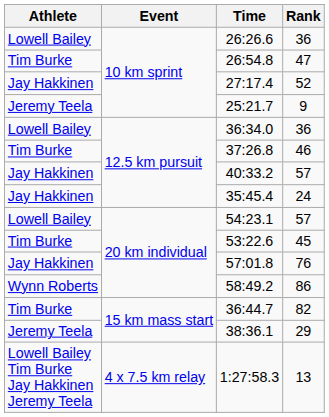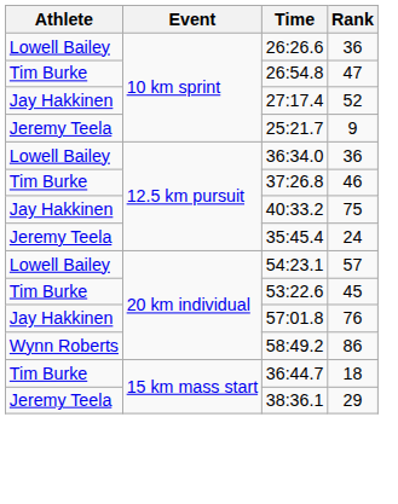 <table class=wikitable style=font-size:90%;text-align:center>
 <tr>
 <th>Athlete</th>
 <th>Event</th>
 <th>Time</th>
 <th>Rank</th>
 </tr>
 <tr>
 <td align=left><a href='#'>Lowell Bailey</a></td>
 <td align=left rowspan=4><a href='#'>10 km sprint</a></td>
 <td>26:26.6</td>
 <td>36</td>
 </tr>
 <tr>
 <td align=left><a href='#'>Tim Burke</a></td>
 <td>26:54.8</td>
 <td>47</td>
 </tr>
 <tr>
 <td align=left><a href='#'>Jay Hakkinen</a></td>
 <td>27:17.4</td>
 <td>52</td>
 </tr>
 <tr>
 <td align=left><a href='#'>Jeremy Teela</a></td>
 <td>25:21.7</td>
 <td>9</td>
 </tr>
 <tr>
 <td align=left><a href='#'>Lowell Bailey</a></td>
 <td align=left rowspan=4><a href='#'>12.5 km pursuit</a></td>
 <td>36:34.0</td>
 <td>36</td>
 </tr>
 <tr>
 <td align=left><a href='#'>Tim Burke</a></td>
 <td>37:26.8</td>
 <td>46</td>
 </tr>
 <tr>
 <td align=left><a href='#'>Jay Hakkinen</a></td>
 <td>40:33.2</td>
-<td>57</td>
+<td>75</td>
 </tr>
 <tr>
-<td align=left><a href='#'>Jay Hakkinen</a></td>
+<td align=left><a href='#'>Jeremy Teela</a></td>
 <td>35:45.4</td>
 <td>24</td>
 </tr>
 <tr>
 <td align=left><a href='#'>Lowell Bailey</a></td>
 <td align=left rowspan=4><a href='#'>20 km individual</a></td>
 <td>54:23.1</td>
 <td>57</td>
 </tr>
 <tr>
 <td align=left><a href='#'>Tim Burke</a></td>
 <td>53:22.6</td>
 <td>45</td>
 </tr>
 <tr>
 <td align=left><a href='#'>Jay Hakkinen</a></td>
 <td>57:01.8</td>
 <td>76</td>
 </tr>
 <tr>
 <td align=left><a href='#'>Wynn Roberts</a></td>
 <td>58:49.2</td>
 <td>86</td>
 </tr>
 <tr>
 <td align=left><a href='#'>Tim Burke</a></td>
 <td align=left rowspan=2><a href='#'>15 km mass start</a></td>
 <td>36:44.7</td>
-<td>82</td>
+<td>18</td>
 </tr>
 <tr>
 <td align=left><a href='#'>Jeremy Teela</a></td>
 <td>38:36.1</td>
 <td>29</td>
 </tr>
-<tr>
-<td align=left><a href='#'>Lowell Bailey</a><br><a href='#'>Tim Burke</a><br><a href='#'>Jay Hakkinen</a><br><a href='#'>Jeremy Teela</a></td>
-<td align=left><a href='#'>4 x 7.5 km relay</a></td>
-<td>1:27:58.3</td>
-<td>13</td>
-</tr>
 </table>
